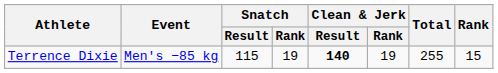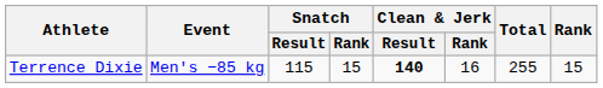 <table class="wikitable" style="font-size:90%">
 <tr>
 <th rowspan="2">Athlete</th>
 <th rowspan="2">Event</th>
 <th colspan="2">Snatch</th>
 <th colspan="2">Clean & Jerk</th>
 <th rowspan="2">Total</th>
 <th rowspan="2">Rank</th>
 </tr>
 <tr style="font-size:95%">
 <th>Result</th>
 <th>Rank</th>
 <th>Result</th>
 <th>Rank</th>
 </tr>
 <tr align=center>
 <td align=left><a href='#'>Terrence Dixie</a></td>
 <td align=left><a href='#'>Men's −85 kg</a></td>
 <td>115</td>
-<td>19</td>
+<td>15</td>
 <td><strong>140</strong></td>
-<td>19</td>
+<td>16</td>
 <td>255</td>
 <td>15</td>
 </tr>
 </table>
